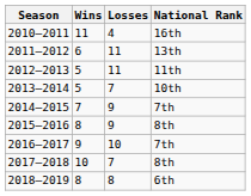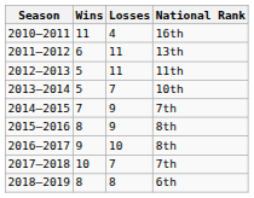 <table class="wikitable">
 <tr>
 <th>Season</th>
 <th>Wins</th>
 <th>Losses</th>
 <th>National Rank</th>
 </tr>
 <tr>
 <td>2010–2011</td>
 <td>11</td>
 <td>4</td>
 <td>16th</td>
 </tr>
 <tr>
 <td>2011–2012</td>
 <td>6</td>
 <td>11</td>
 <td>13th</td>
 </tr>
 <tr>
 <td>2012–2013</td>
 <td>5</td>
 <td>11</td>
 <td>11th</td>
 </tr>
 <tr>
 <td>2013–2014</td>
 <td>5</td>
 <td>7</td>
 <td>10th</td>
 </tr>
 <tr>
 <td>2014–2015</td>
 <td>7</td>
 <td>9</td>
 <td>7th</td>
 </tr>
 <tr>
 <td>2015–2016</td>
 <td>8</td>
 <td>9</td>
 <td>8th</td>
 </tr>
 <tr>
 <td>2016–2017</td>
 <td>9</td>
 <td>10</td>
-<td>7th</td>
+<td>8th</td>
 </tr>
 <tr>
 <td>2017–2018</td>
 <td>10</td>
 <td>7</td>
-<td>8th</td>
+<td>7th</td>
 </tr>
 <tr>
 <td>2018–2019</td>
 <td>8</td>
 <td>8</td>
 <td>6th</td>
 </tr>
 </table>
